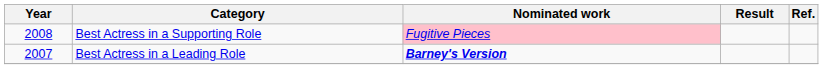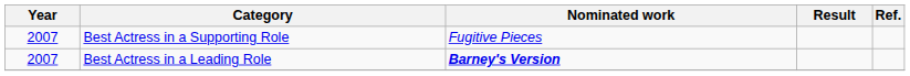 <table class=wikitable>
 <tr>
 <th scope="col" style="width:5em;">Year</th>
 <th scope="col" style="width:26em;">Category</th>
 <th scope="col" style="width:25em;">Nominated work</th>
 <th scope="col" style="width:5em;">Result</th>
 <th>Ref.</th>
 </tr>
 <tr>
-<td style="text-align:center;"><a href='#'>2008</a></td>
+<td style="text-align:center;"><a href='#'>2007</a></td>
 <td><a href='#'>Best Actress in a Supporting Role</a></td>
-<td style="background: pink;"><em><a href='#'>Fugitive Pieces</a></em></td>
+<td><em><a href='#'>Fugitive Pieces</a></em></td>
 <td></td>
 <td></td>
 </tr>
 <tr>
 <td style="text-align:center;"><a href='#'>2007</a></td>
 <td><a href='#'>Best Actress in a Leading Role</a></td>
 <td><strong><em><a href='#'>Barney's Version</a></em></strong></td>
 <td></td>
 <td></td>
 </tr>
 <tr>
 </tr>
 </table>
